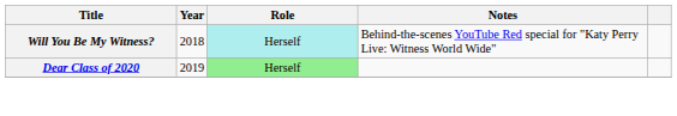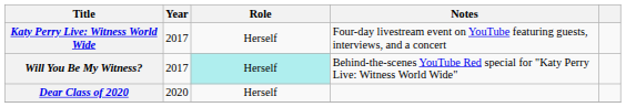 <table class="wikitable plainrowheaders sortable" style="text-align: center;">
 <tr>
 <th scope="col" style="width: 17em;">Title</th>
 <th scope="col" style="width: 2em;">Year</th>
 <th scope="col" style="width: 15em;">Role</th>
 <th scope="col" style="width: 30em;" class="unsortable">Notes</th>
 <th scope="col" style="width: 2em;" class="unsortable"></th>
 </tr>
 <tr>
+<th scope="row"><em><a href='#'>Katy Perry Live: Witness World Wide</a></em></th>
+<td>2017</td>
+<td>Herself</td>
+<td style="text-align:left;">Four-day livestream event on <a href='#'>YouTube</a> featuring guests, interviews, and a concert</td>
+<td></td>
+</tr>
+<tr>
 <th scope="row"><em>Will You Be My Witness?</em></th>
-<td>2018</td>
+<td>2017</td>
 <td style="background: paleturquoise;">Herself</td>
 <td style="text-align:left;">Behind-the-scenes <a href='#'>YouTube Red</a> special for "Katy Perry Live: Witness World Wide"</td>
 <td></td>
 </tr>
 <tr>
 <th scope=row><em><a href='#'>Dear Class of 2020</a></em></th>
-<td>2019</td>
-<td style="background: lightgreen;">Herself</td>
+<td>2020</td>
+<td>Herself</td>
 <td style="text-align:left;"></td>
 <td></td>
 </tr>
 <tr>
 </tr>
 </table>
